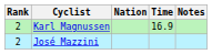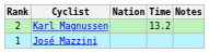 <table class="wikitable sortable" style="text-align:center">
 <tr>
 <th>Rank</th>
 <th>Cyclist</th>
 <th>Nation</th>
 <th>Time</th>
 <th>Notes</th>
 </tr>
 <tr style="background:#bbf3bb;">
 <td>2</td>
 <td align=left><a href='#'>Karl Magnussen</a></td>
 <td align=left></td>
-<td>16.9</td>
+<td>13.2</td>
 <td></td>
 </tr>
 <tr bgcolor=bbf3ff>
-<td>2</td>
+<td>1</td>
 <td align=left><a href='#'>José Mazzini</a></td>
 <td align=left></td>
 <td></td>
 <td></td>
 </tr>
 </table>
